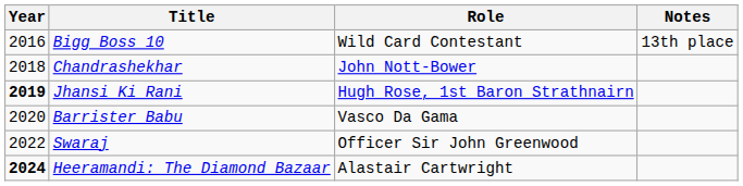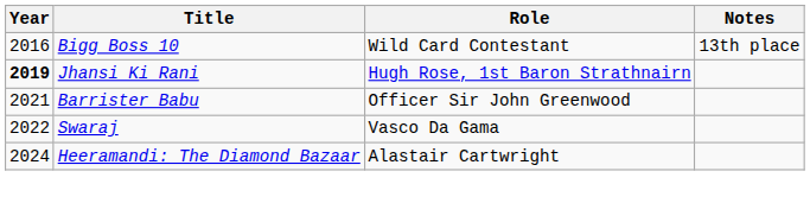 <table class="wikitable">
 <tr>
 <th>Year</th>
 <th>Title</th>
 <th>Role</th>
 <th>Notes</th>
 </tr>
 <tr>
 <td>2016</td>
 <td><em><a href='#'>Bigg Boss 10</a></em></td>
 <td>Wild Card Contestant</td>
 <td>13th place</td>
 </tr>
 <tr>
-<td>2018</td>
-<td><em><a href='#'>Chandrashekhar</a></em></td>
-<td><a href='#'>John Nott-Bower</a></td>
-<td></td>
-</tr>
-<tr>
 <td><strong>2019</strong></td>
 <td><em><a href='#'>Jhansi Ki Rani</a></em></td>
 <td><a href='#'>Hugh Rose, 1st Baron Strathnairn</a></td>
 <td></td>
 </tr>
 <tr>
-<td>2020</td>
+<td>2021</td>
 <td><em><a href='#'>Barrister Babu</a></em></td>
-<td>Vasco Da Gama</td>
+<td>Officer Sir John Greenwood</td>
 <td></td>
 </tr>
 <tr>
 <td>2022</td>
 <td><em><a href='#'>Swaraj</a></em></td>
-<td>Officer Sir John Greenwood</td>
+<td>Vasco Da Gama</td>
 <td></td>
 </tr>
 <tr>
-<td><strong>2024</strong></td>
+<td>2024</td>
 <td><em><a href='#'>Heeramandi: The Diamond Bazaar</a></em></td>
 <td>Alastair Cartwright</td>
 <td></td>
 </tr>
 </table>
